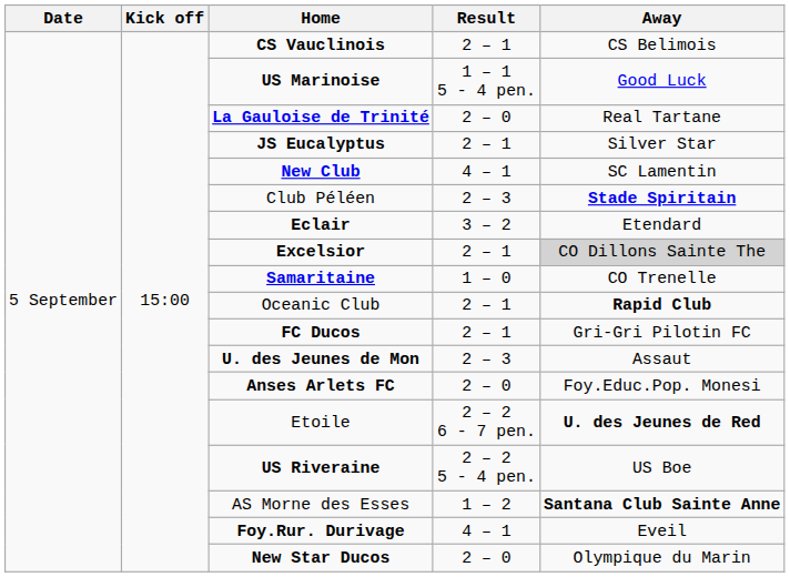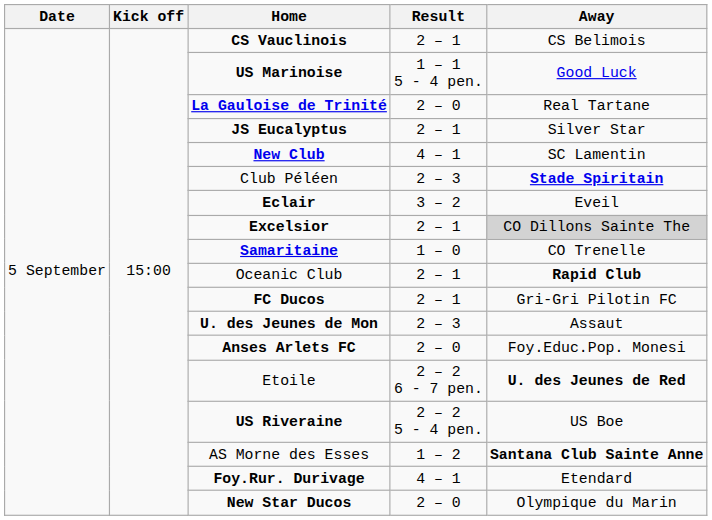 <table class="wikitable" style="text-align: center">
 <tr>
 <th scope="col">Date</th>
 <th scope="col">Kick off</th>
 <th scope="col">Home</th>
 <th scope="col">Result</th>
 <th scope="col">Away</th>
 </tr>
 <tr>
 <td rowspan="18">5 September</td>
 <td rowspan="18">15:00</td>
 <td><strong>CS Vauclinois</strong></td>
 <td>2 – 1</td>
 <td>CS Belimois</td>
 </tr>
 <tr>
 <td><strong>US Marinoise</strong></td>
 <td>1 – 1 <br> 5 - 4 pen.</td>
 <td><a href='#'>Good Luck</a></td>
 </tr>
 <tr>
 <td><strong><a href='#'>La Gauloise de Trinité</a></strong></td>
 <td>2 – 0</td>
 <td>Real Tartane</td>
 </tr>
 <tr>
 <td><strong>JS Eucalyptus</strong></td>
 <td>2 – 1</td>
 <td>Silver Star</td>
 </tr>
 <tr>
 <td><strong><a href='#'>New Club</a></strong></td>
 <td>4 – 1</td>
 <td>SC Lamentin</td>
 </tr>
 <tr>
 <td>Club Péléen</td>
 <td>2 – 3</td>
 <td><strong><a href='#'>Stade Spiritain</a></strong></td>
 </tr>
 <tr>
 <td><strong>Eclair</strong></td>
 <td>3 – 2</td>
-<td>Etendard</td>
+<td>Eveil</td>
 </tr>
 <tr>
 <td><strong>Excelsior</strong></td>
 <td>2 – 1</td>
 <td style="background: lightgrey;">CO Dillons Sainte The</td>
 </tr>
 <tr>
 <td><strong><a href='#'>Samaritaine</a></strong></td>
 <td>1 – 0</td>
 <td>CO Trenelle</td>
 </tr>
 <tr>
 <td>Oceanic Club</td>
 <td>2 – 1</td>
 <td><strong>Rapid Club</strong></td>
 </tr>
 <tr>
 <td><strong>FC Ducos</strong></td>
 <td>2 – 1</td>
 <td>Gri-Gri Pilotin FC</td>
 </tr>
 <tr>
 <td><strong>U. des Jeunes de Mon</strong></td>
 <td>2 – 3</td>
 <td>Assaut</td>
 </tr>
 <tr>
 <td><strong>Anses Arlets FC</strong></td>
 <td>2 – 0</td>
 <td>Foy.Educ.Pop. Monesi</td>
 </tr>
 <tr>
 <td>Etoile</td>
 <td>2 – 2 <br> 6 - 7 pen.</td>
 <td><strong>U. des Jeunes de Red</strong></td>
 </tr>
 <tr>
 <td><strong>US Riveraine</strong></td>
 <td>2 – 2 <br> 5 - 4 pen.</td>
 <td>US Boe</td>
 </tr>
 <tr>
 <td>AS Morne des Esses</td>
 <td>1 – 2</td>
 <td><strong>Santana Club Sainte Anne</strong></td>
 </tr>
 <tr>
 <td><strong>Foy.Rur. Durivage</strong></td>
 <td>4 – 1</td>
-<td>Eveil</td>
+<td>Etendard</td>
 </tr>
 <tr>
 <td><strong>New Star Ducos</strong></td>
 <td>2 – 0</td>
 <td>Olympique du Marin</td>
 </tr>
 </table>
